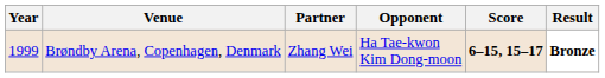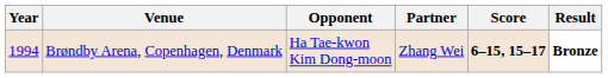 <table class="sortable wikitable" style="font-size: 90%;">
 <tr>
 <th>Year</th>
 <th>Venue</th>
+<th>Opponent</th>
 <th>Partner</th>
-<th>Opponent</th>
 <th>Score</th>
 <th>Result</th>
 </tr>
 <tr style="background:#F3E6D7">
-<td align="center"><a href='#'>1999</a></td>
+<td align="center"><a href='#'>1994</a></td>
 <td align="left"><a href='#'>Brøndby Arena</a>, <a href='#'>Copenhagen</a>, <a href='#'>Denmark</a></td>
+<td align="left"> <a href='#'>Ha Tae-kwon</a> <br>  <a href='#'>Kim Dong-moon</a></td>
 <td align="left"> <a href='#'>Zhang Wei</a></td>
-<td align="left"> <a href='#'>Ha Tae-kwon</a> <br>  <a href='#'>Kim Dong-moon</a></td>
 <td align="left"><strong>6–15, 15–17</strong></td>
 <td style="text-align:left; background:white"> <strong>Bronze</strong></td>
 </tr>
 </table>
